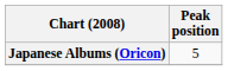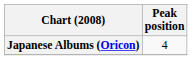 <table class="wikitable plainrowheaders">
 <tr>
 <th>Chart (2008)</th>
 <th>Peak<br>position</th>
 </tr>
 <tr>
 <th scope="row">Japanese Albums (<a href='#'>Oricon</a>)</th>
-<td style="text-align:center;">5</td>
+<td style="text-align:center;">4</td>
 </tr>
 <tr>
 </tr>
 </table>
